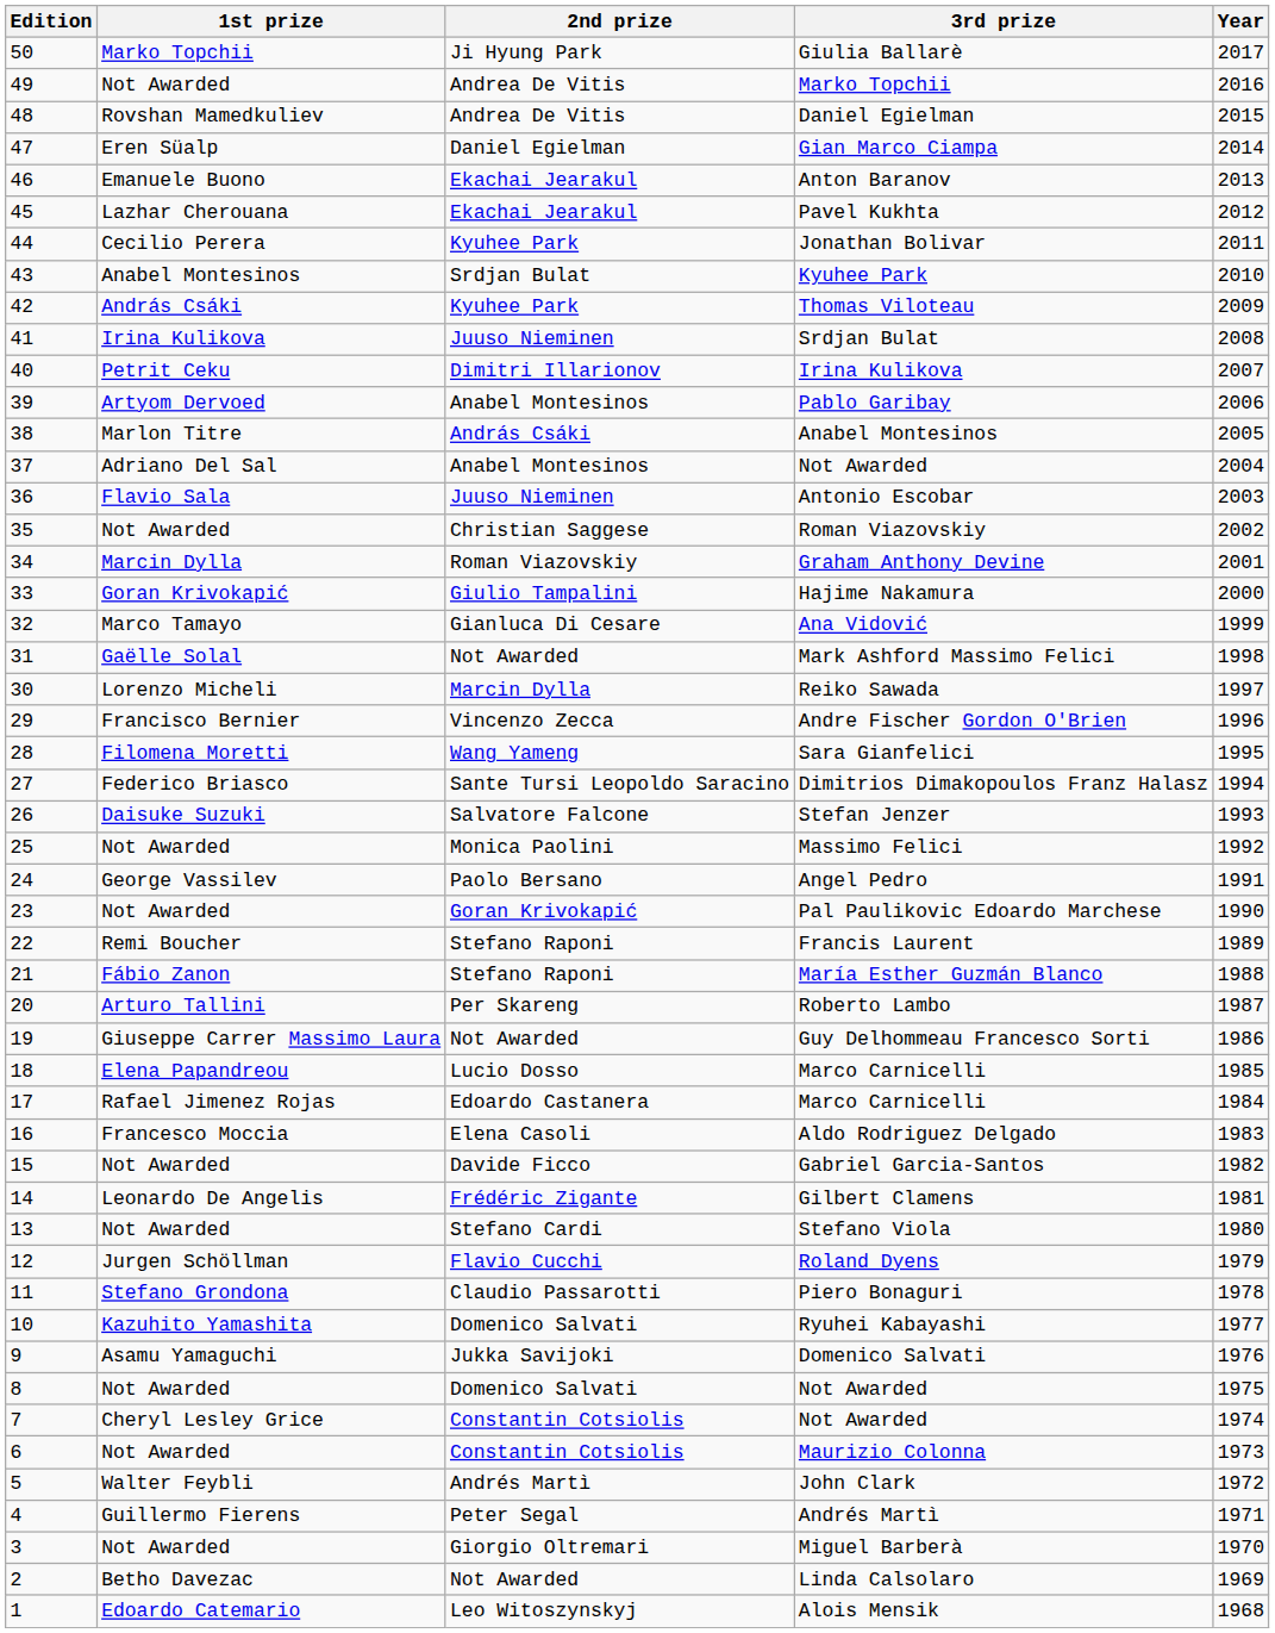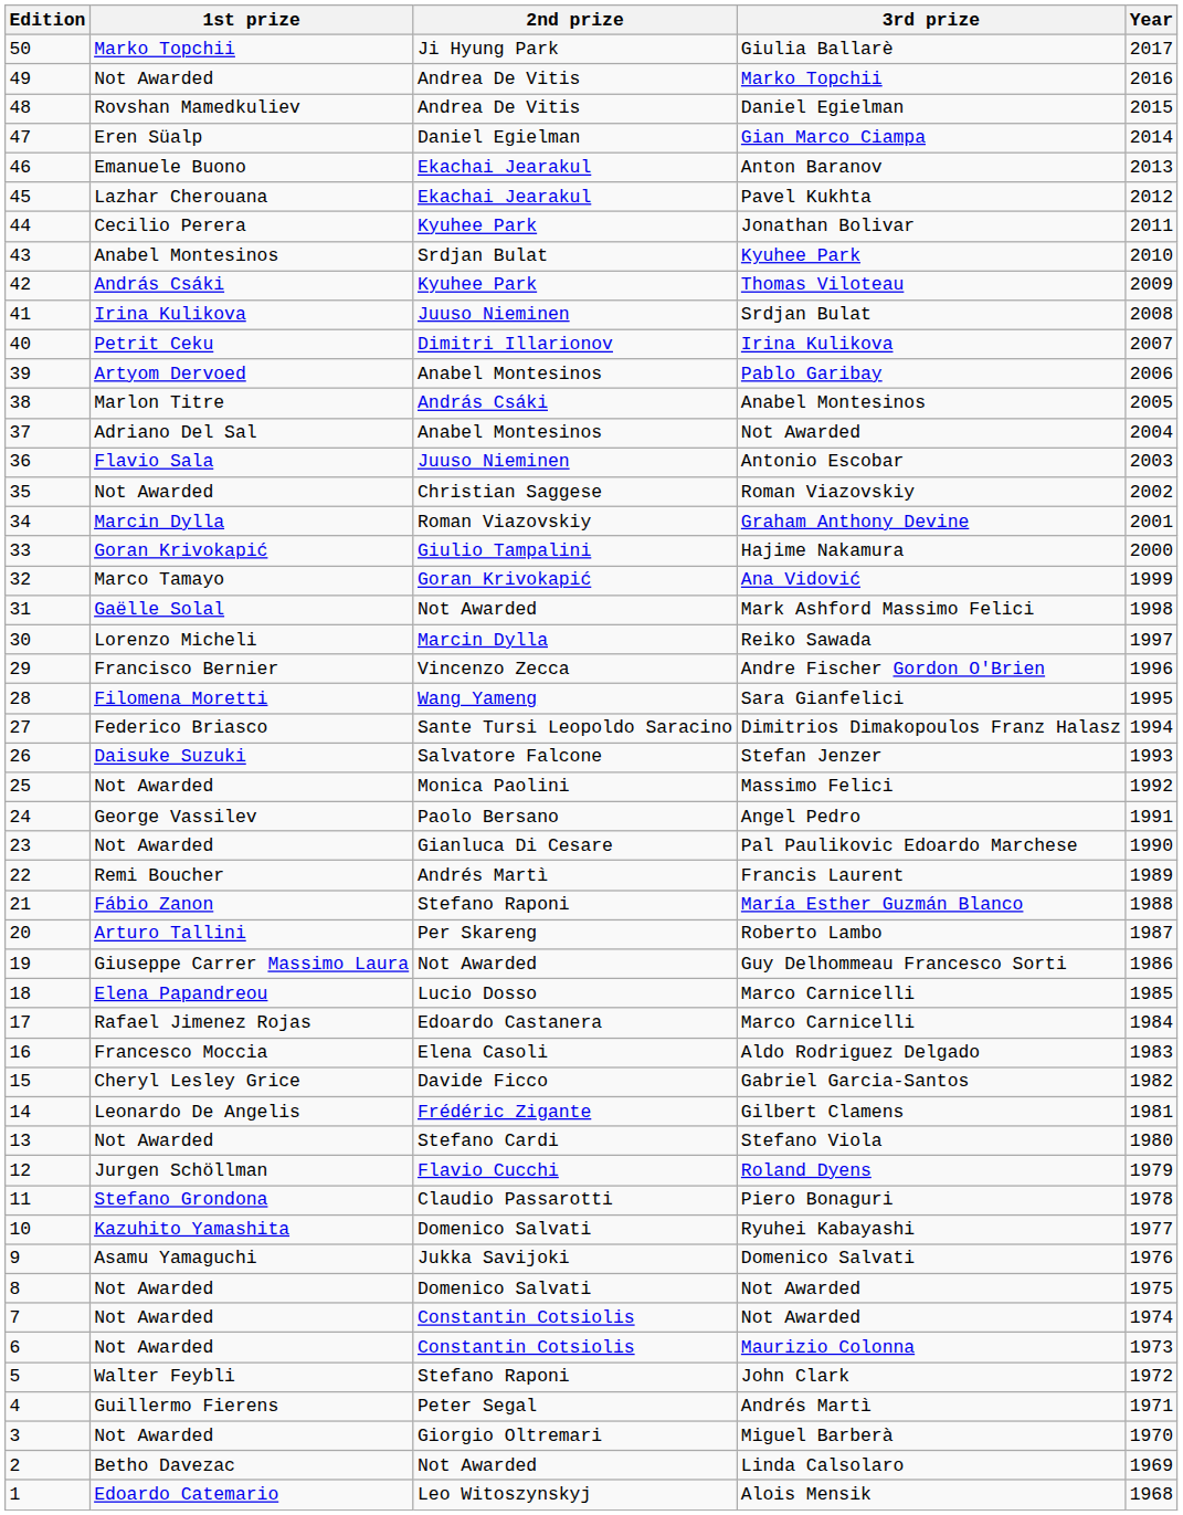 <table class="wikitable sortable">
 <tr>
 <th class="unsortable">Edition</th>
 <th>1st prize</th>
 <th>2nd prize</th>
 <th>3rd prize</th>
 <th>Year</th>
 </tr>
 <tr>
 <td>50</td>
 <td> <a href='#'>Marko Topchii</a></td>
 <td> Ji Hyung Park</td>
 <td> Giulia Ballarè</td>
 <td>2017</td>
 </tr>
 <tr>
 <td>49</td>
 <td>Not Awarded</td>
 <td> Andrea De Vitis</td>
 <td> <a href='#'>Marko Topchii</a></td>
 <td>2016</td>
 </tr>
 <tr>
 <td>48</td>
 <td> Rovshan Mamedkuliev </td>
 <td> Andrea De Vitis</td>
 <td> Daniel Egielman</td>
 <td>2015</td>
 </tr>
 <tr>
 <td>47</td>
 <td> Eren Süalp</td>
 <td> Daniel Egielman</td>
 <td> <a href='#'>Gian Marco Ciampa</a></td>
 <td>2014</td>
 </tr>
 <tr>
 <td>46</td>
 <td> Emanuele Buono</td>
 <td> <a href='#'>Ekachai Jearakul</a></td>
 <td> Anton Baranov</td>
 <td>2013</td>
 </tr>
 <tr>
 <td>45</td>
 <td> Lazhar Cherouana</td>
 <td> <a href='#'>Ekachai Jearakul</a></td>
 <td> Pavel Kukhta</td>
 <td>2012</td>
 </tr>
 <tr>
 <td>44</td>
 <td> Cecilio Perera</td>
 <td> <a href='#'>Kyuhee Park</a></td>
 <td> Jonathan Bolivar</td>
 <td>2011</td>
 </tr>
 <tr>
 <td>43</td>
 <td> Anabel Montesinos</td>
 <td> Srdjan Bulat</td>
 <td> <a href='#'>Kyuhee Park</a></td>
 <td>2010</td>
 </tr>
 <tr>
 <td>42</td>
 <td> <a href='#'>András Csáki</a></td>
 <td> <a href='#'>Kyuhee Park</a></td>
 <td> <a href='#'>Thomas Viloteau</a></td>
 <td>2009</td>
 </tr>
 <tr>
 <td>41</td>
 <td> <a href='#'>Irina Kulikova</a></td>
 <td> <a href='#'>Juuso Nieminen</a></td>
 <td> Srdjan Bulat</td>
 <td>2008</td>
 </tr>
 <tr>
 <td>40</td>
 <td> <a href='#'>Petrit Ceku</a></td>
 <td> <a href='#'>Dimitri Illarionov</a></td>
 <td> <a href='#'>Irina Kulikova</a></td>
 <td>2007</td>
 </tr>
 <tr>
 <td>39</td>
 <td> <a href='#'>Artyom Dervoed</a></td>
 <td> Anabel Montesinos</td>
 <td> <a href='#'>Pablo Garibay</a></td>
 <td>2006</td>
 </tr>
 <tr>
 <td>38</td>
 <td> Marlon Titre</td>
 <td> <a href='#'>András Csáki</a></td>
 <td> Anabel Montesinos</td>
 <td>2005</td>
 </tr>
 <tr>
 <td>37</td>
 <td> Adriano Del Sal</td>
 <td> Anabel Montesinos</td>
 <td>Not Awarded</td>
 <td>2004</td>
 </tr>
 <tr>
 <td>36</td>
 <td> <a href='#'>Flavio Sala</a></td>
 <td> <a href='#'>Juuso Nieminen</a></td>
 <td> Antonio Escobar</td>
 <td>2003</td>
 </tr>
 <tr>
 <td>35</td>
 <td>Not Awarded</td>
 <td> Christian Saggese</td>
 <td> Roman Viazovskiy</td>
 <td>2002</td>
 </tr>
 <tr>
 <td>34</td>
 <td> <a href='#'>Marcin Dylla</a></td>
 <td> Roman Viazovskiy</td>
 <td> <a href='#'>Graham Anthony Devine</a></td>
 <td>2001</td>
 </tr>
 <tr>
 <td>33</td>
 <td> <a href='#'>Goran Krivokapić</a></td>
 <td> <a href='#'>Giulio Tampalini</a></td>
 <td> Hajime Nakamura</td>
 <td>2000</td>
 </tr>
 <tr>
 <td>32</td>
 <td> Marco Tamayo</td>
-<td> Gianluca Di Cesare</td>
+<td> <a href='#'>Goran Krivokapić</a></td>
 <td> <a href='#'>Ana Vidović</a></td>
 <td>1999</td>
 </tr>
 <tr>
 <td>31</td>
 <td> <a href='#'>Gaëlle Solal</a></td>
 <td>Not Awarded</td>
 <td> Mark Ashford  Massimo Felici</td>
 <td>1998</td>
 </tr>
 <tr>
 <td>30</td>
 <td> Lorenzo Micheli</td>
 <td> <a href='#'>Marcin Dylla</a></td>
 <td> Reiko Sawada</td>
 <td>1997</td>
 </tr>
 <tr>
 <td>29</td>
 <td> Francisco Bernier</td>
 <td> Vincenzo Zecca</td>
 <td> Andre Fischer  <a href='#'>Gordon O'Brien</a></td>
 <td>1996</td>
 </tr>
 <tr>
 <td>28</td>
 <td> <a href='#'>Filomena Moretti</a></td>
 <td> <a href='#'>Wang Yameng</a></td>
 <td> Sara Gianfelici</td>
 <td>1995</td>
 </tr>
 <tr>
 <td>27</td>
 <td> Federico Briasco</td>
 <td> Sante Tursi  Leopoldo Saracino</td>
 <td> Dimitrios Dimakopoulos  Franz Halasz</td>
 <td>1994</td>
 </tr>
 <tr>
 <td>26</td>
 <td> <a href='#'>Daisuke Suzuki</a></td>
 <td> Salvatore Falcone</td>
 <td> Stefan Jenzer</td>
 <td>1993</td>
 </tr>
 <tr>
 <td>25</td>
 <td>Not Awarded</td>
 <td> Monica Paolini</td>
 <td> Massimo Felici</td>
 <td>1992</td>
 </tr>
 <tr>
 <td>24</td>
 <td> George Vassilev</td>
 <td> Paolo Bersano</td>
 <td> Angel Pedro</td>
 <td>1991</td>
 </tr>
 <tr>
 <td>23</td>
 <td>Not Awarded</td>
-<td> <a href='#'>Goran Krivokapić</a></td>
+<td> Gianluca Di Cesare</td>
 <td> Pal Paulikovic  Edoardo Marchese</td>
 <td>1990</td>
 </tr>
 <tr>
 <td>22</td>
 <td> Remi Boucher</td>
-<td> Stefano Raponi</td>
+<td> Andrés Martì</td>
 <td> Francis Laurent</td>
 <td>1989</td>
 </tr>
 <tr>
 <td>21</td>
 <td> <a href='#'>Fábio Zanon</a></td>
 <td> Stefano Raponi</td>
 <td> <a href='#'>María Esther Guzmán Blanco</a></td>
 <td>1988</td>
 </tr>
 <tr>
 <td>20</td>
 <td> <a href='#'>Arturo Tallini</a></td>
 <td> Per Skareng</td>
 <td> Roberto Lambo</td>
 <td>1987</td>
 </tr>
 <tr>
 <td>19</td>
 <td> Giuseppe Carrer  <a href='#'>Massimo Laura</a></td>
 <td>Not Awarded</td>
 <td> Guy Delhommeau  Francesco Sorti</td>
 <td>1986</td>
 </tr>
 <tr>
 <td>18</td>
 <td> <a href='#'>Elena Papandreou</a></td>
 <td> Lucio Dosso</td>
 <td> Marco Carnicelli</td>
 <td>1985</td>
 </tr>
 <tr>
 <td>17</td>
 <td> Rafael Jimenez Rojas</td>
 <td> Edoardo Castanera</td>
 <td> Marco Carnicelli</td>
 <td>1984</td>
 </tr>
 <tr>
 <td>16</td>
 <td> Francesco Moccia</td>
 <td> Elena Casoli</td>
 <td> Aldo Rodriguez Delgado</td>
 <td>1983</td>
 </tr>
 <tr>
 <td>15</td>
-<td>Not Awarded</td>
+<td> Cheryl Lesley Grice</td>
 <td> Davide Ficco</td>
 <td> Gabriel Garcia-Santos</td>
 <td>1982</td>
 </tr>
 <tr>
 <td>14</td>
 <td> Leonardo De Angelis</td>
 <td> <a href='#'>Frédéric Zigante</a></td>
 <td> Gilbert Clamens</td>
 <td>1981</td>
 </tr>
 <tr>
 <td>13</td>
 <td>Not Awarded</td>
 <td> Stefano Cardi</td>
 <td> Stefano Viola</td>
 <td>1980</td>
 </tr>
 <tr>
 <td>12</td>
 <td> Jurgen Schöllman</td>
 <td> <a href='#'>Flavio Cucchi</a></td>
 <td> <a href='#'>Roland Dyens</a></td>
 <td>1979</td>
 </tr>
 <tr>
 <td>11</td>
 <td> <a href='#'>Stefano Grondona</a></td>
 <td> Claudio Passarotti</td>
 <td> Piero Bonaguri</td>
 <td>1978</td>
 </tr>
 <tr>
 <td>10</td>
 <td> <a href='#'>Kazuhito Yamashita</a></td>
 <td> Domenico Salvati</td>
 <td> Ryuhei Kabayashi</td>
 <td>1977</td>
 </tr>
 <tr>
 <td>9</td>
 <td> Asamu Yamaguchi</td>
 <td> Jukka Savijoki</td>
 <td> Domenico Salvati</td>
 <td>1976</td>
 </tr>
 <tr>
 <td>8</td>
 <td>Not Awarded</td>
 <td> Domenico Salvati</td>
 <td>Not Awarded</td>
 <td>1975</td>
 </tr>
 <tr>
 <td>7</td>
-<td> Cheryl Lesley Grice</td>
+<td>Not Awarded</td>
 <td> <a href='#'>Constantin Cotsiolis</a></td>
 <td>Not Awarded</td>
 <td>1974</td>
 </tr>
 <tr>
 <td>6</td>
 <td>Not Awarded</td>
 <td> <a href='#'>Constantin Cotsiolis</a></td>
 <td> <a href='#'>Maurizio Colonna</a></td>
 <td>1973</td>
 </tr>
 <tr>
 <td>5</td>
 <td> Walter Feybli</td>
-<td> Andrés Martì</td>
+<td> Stefano Raponi</td>
 <td> John Clark</td>
 <td>1972</td>
 </tr>
 <tr>
 <td>4</td>
 <td> Guillermo Fierens</td>
 <td> Peter Segal</td>
 <td> Andrés Martì</td>
 <td>1971</td>
 </tr>
 <tr>
 <td>3</td>
 <td>Not Awarded</td>
 <td> Giorgio Oltremari</td>
 <td> Miguel Barberà</td>
 <td>1970</td>
 </tr>
 <tr>
 <td>2</td>
 <td> Betho Davezac</td>
 <td>Not Awarded</td>
 <td> Linda Calsolaro</td>
 <td>1969</td>
 </tr>
 <tr>
 <td>1</td>
 <td> <a href='#'>Edoardo Catemario</a></td>
 <td> Leo Witoszynskyj</td>
 <td> Alois Mensik</td>
 <td>1968</td>
 </tr>
 </table>
